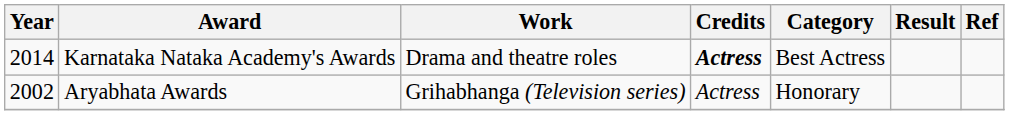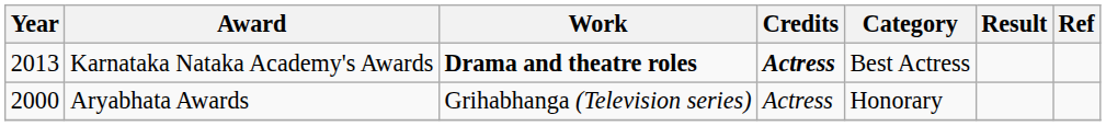 <table class="wikitable">
 <tr>
 <th>Year</th>
 <th>Award</th>
 <th>Work</th>
 <th>Credits</th>
 <th>Category</th>
 <th>Result</th>
 <th>Ref</th>
 </tr>
 <tr>
-<td style="text-align:left;">2014</td>
+<td style="text-align:left;">2013</td>
 <td style="text-align:left;">Karnataka Nataka Academy's Awards</td>
-<td style="text-align:left;">Drama and theatre roles</td>
+<td style="text-align:left;"><strong>Drama and theatre roles</strong></td>
 <td style="text-align:left;"><strong><em>Actress</em></strong></td>
 <td style="text-align:left;">Best Actress</td>
 <td></td>
 <td></td>
 </tr>
 <tr>
-<td style="text-align:left;">2002</td>
+<td style="text-align:left;">2000</td>
 <td style="text-align:left;">Aryabhata Awards</td>
 <td style="text-align:left;">Grihabhanga <em>(Television series)</em></td>
 <td style="text-align:left;"><em>Actress</em></td>
 <td style="text-align:left;">Honorary</td>
 <td></td>
 <td></td>
 </tr>
 <tr>
 </tr>
 </table>
